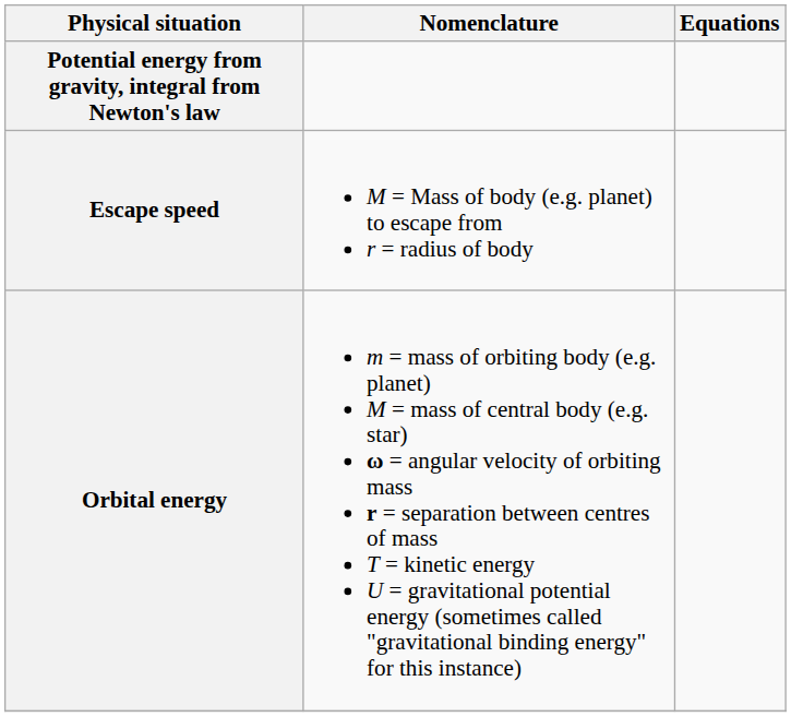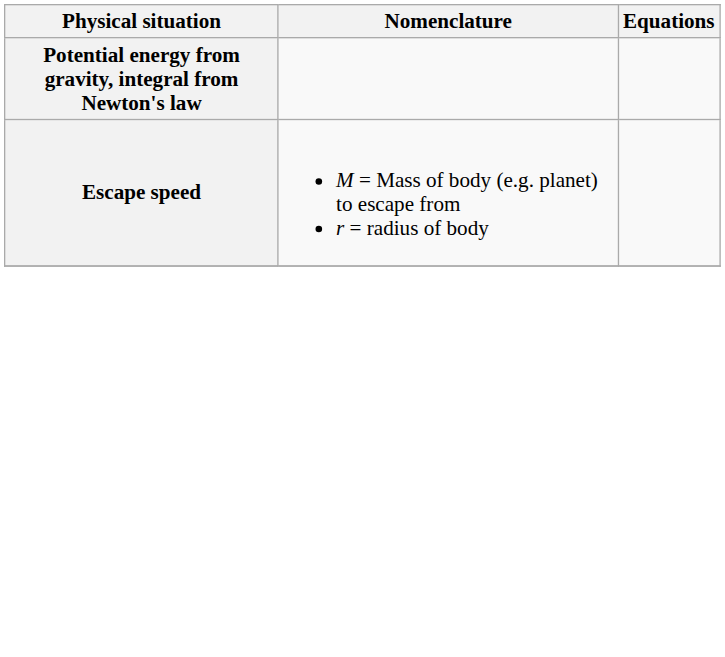 <table class="wikitable">
 <tr>
 <th scope="col" width="200">Physical situation</th>
 <th scope="col" width="250">Nomenclature</th>
 <th scope="col" width="10">Equations</th>
 </tr>
 <tr>
 <th>Potential energy from gravity, integral from Newton's law</th>
 <td></td>
 <td></td>
 </tr>
 <tr>
 <th>Escape speed</th>
 <td><br><ul><li><em>M</em> = Mass of body (e.g. planet) to escape from</li><li><em>r</em> = radius of body</li></ul></td>
 <td></td>
 </tr>
 <tr>
-<th>Orbital energy</th>
-<td><br><ul><li><em>m</em> = mass of orbiting body (e.g. planet)</li><li><em>M</em> = mass of central body (e.g. star)</li><li><strong>ω</strong> = angular velocity of orbiting mass</li><li><strong>r</strong> = separation between centres of mass</li><li><em>T</em> = kinetic energy</li><li><em>U</em> = gravitational potential energy (sometimes called "gravitational binding energy" for this instance)</li></ul></td>
-<td></td>
-</tr>
-<tr>
 </tr>
 </table>
